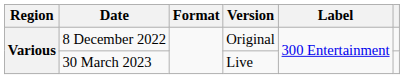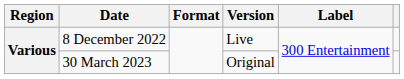 <table class="wikitable plainrowheaders">
 <tr>
 <th>Region</th>
 <th>Date</th>
 <th>Format</th>
 <th>Version</th>
 <th>Label</th>
 <th></th>
 </tr>
 <tr>
 <th rowspan="2" scope="row">Various</th>
 <td>8 December 2022</td>
 <td rowspan="2"></td>
-<td>Original</td>
+<td>Live</td>
 <td rowspan="3"><a href='#'>300 Entertainment</a></td>
 <td></td>
 </tr>
 <tr>
 <td>30 March 2023</td>
-<td>Live</td>
+<td>Original</td>
 <td></td>
 </tr>
 </table>
